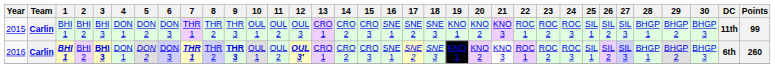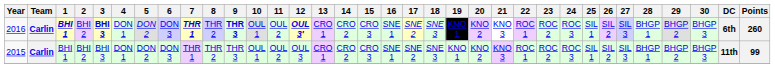 <table class="wikitable" style="text-align:center; font-size:85%">
 <tr>
 <th>Year</th>
 <th>Team</th>
 <th>1</th>
 <th>2</th>
 <th>3</th>
 <th>4</th>
 <th>5</th>
 <th>6</th>
 <th>7</th>
 <th>8</th>
 <th>9</th>
 <th>10</th>
 <th>11</th>
 <th>12</th>
 <th>13</th>
 <th>14</th>
 <th>15</th>
 <th>16</th>
 <th>17</th>
 <th>18</th>
 <th>19</th>
 <th>20</th>
 <th>21</th>
 <th>22</th>
 <th>23</th>
 <th>24</th>
 <th>25</th>
 <th>26</th>
 <th>27</th>
 <th>28</th>
 <th>29</th>
 <th>30</th>
 <th>DC</th>
 <th>Points</th>
 </tr>
 <tr>
+<td><a href='#'>2016</a></td>
+<th><a href='#'>Carlin</a></th>
+<td style="background:#ffffbf"><strong><em><a href='#'>BHI<br>1</a></em></strong><br></td>
+<td style="background:#efcfff"><a href='#'>BHI<br>2</a><br></td>
+<td style="background:#ffffbf"><strong><a href='#'>BHI<br>3</a></strong><br></td>
+<td style="background:#dfffdf"><a href='#'>DON<br>1</a><br></td>
+<td style="background:#dfdfdf"><em><a href='#'>DON<br>2</a></em><br></td>
+<td style="background:#cfcfff"><a href='#'>DON<br>3</a><br></td>
+<td style="background:#ffffbf"><strong><em><a href='#'>THR<br>1</a></em></strong><br></td>
+<td style="background:#cfcfff"><a href='#'>THR<br>2</a><br></td>
+<td style="background:#dfffdf"><strong><a href='#'>THR<br>3</a></strong><br></td>
+<td style="background:#dfdfdf"><a href='#'>OUL<br>1</a><br></td>
+<td style="background:#dfffdf"><a href='#'>OUL<br>2</a><br></td>
+<td style="background:#ffffbf"><strong><em><a href='#'>OUL<br>3</a><strong>'<br></td>
+<td style="background:#efcfff"><a href='#'>CRO<br>1</a><br></td>
+<td style="background:#dfffdf"><a href='#'>CRO<br>2</a><br></td>
+<td style="background:#dfffdf"><a href='#'>CRO<br>3</a><br></td>
+<td style="background:#dfffdf"><a href='#'>SNE<br>1</a><br></td>
+<td style="background:#ffffbf"><em><a href='#'>SNE<br>2</a></em><br></td>
+<td style="background:#dfffdf"><em><a href='#'>SNE<br>3</a></em><br></td>
+<td style="background:#000000; color:#ffffff"></strong><a href='#'>KNO<br>1</a><strong><br></td>
+<td style="background:#efcfff"><a href='#'>KNO<br>2</a><br></td>
+<td style="background:#ffffff"><a href='#'>KNO<br>3</a><br></td>
+<td style="background:#efcfff"><a href='#'>ROC<br>1</a><br></td>
+<td style="background:#dfffdf"><a href='#'>ROC<br>2</a><br></td>
+<td style="background:#dfffdf"><a href='#'>ROC<br>3</a><br></td>
+<td style="background:#dfffdf"><a href='#'>SIL<br>1</a><br></td>
+<td style="background:#efcfff"><a href='#'>SIL<br>2</a><br></td>
+<td style="background:#cfcfff"><a href='#'>SIL<br>3</a><br></td>
+<td style="background:#dfffdf"><a href='#'>BHGP<br>1</a><br></td>
+<td style="background:#dfdfdf"><a href='#'>BHGP<br>2</a><br></td>
+<td style="background:#dfffdf"><a href='#'>BHGP<br>3</a><br></td>
+<th>6th</th>
+<th>260</th>
+</tr>
+<tr>
 <td><a href='#'>2015</a></td>
 <th><a href='#'>Carlin</a></th>
 <td style="background:#DFFFDF;"><a href='#'>BHI<br>1</a><br></td>
 <td style="background:#DFFFDF;"><a href='#'>BHI<br>2</a><br></td>
 <td style="background:#DFFFDF;"><a href='#'>BHI<br>3</a><br></td>
 <td style="background:#DFFFDF;"><a href='#'>DON<br>1</a><br></td>
 <td style="background:#DFFFDF;"><a href='#'>DON<br>2</a><br></td>
 <td style="background:#DFFFDF;"><a href='#'>DON<br>3</a><br></td>
 <td style="background:#EFCFFF;"><a href='#'>THR<br>1</a><br></td>
 <td style="background:#DFFFDF;"><a href='#'>THR<br>2</a><br></td>
 <td style="background:#DFFFDF;"><a href='#'>THR<br>3</a><br></td>
 <td style="background:#DFFFDF;"><a href='#'>OUL<br>1</a><br></td>
 <td style="background:#DFFFDF;"><a href='#'>OUL<br>2</a><br></td>
 <td style="background:#DFFFDF;"><a href='#'>OUL<br>3</a><br></td>
 <td style="background:#EFCFFF;"><a href='#'>CRO<br>1</a><br></td>
 <td style="background:#DFFFDF;"><a href='#'>CRO<br>2</a><br></td>
 <td style="background:#DFFFDF;"><a href='#'>CRO<br>3</a><br></td>
 <td style="background:#DFFFDF;"><a href='#'>SNE<br>1</a><br></td>
 <td style="background:#DFFFDF;"><a href='#'>SNE<br>2</a><br></td>
 <td style="background:#DFFFDF;"><a href='#'>SNE<br>3</a><br></td>
 <td style="background:#DFFFDF;"><a href='#'>KNO<br>1</a><br></td>
 <td style="background:#DFFFDF;"><a href='#'>KNO<br>2</a><br></td>
 <td style="background:#EFCFFF;"><a href='#'>KNO<br>3</a><br></td>
 <td style="background:#DFFFDF;"><a href='#'>ROC<br>1</a><br></td>
 <td style="background:#DFFFDF;"><a href='#'>ROC<br>2</a><br></td>
 <td style="background:#DFFFDF;"><a href='#'>ROC<br>3</a><br></td>
 <td style="background:#DFFFDF;"><a href='#'>SIL<br>1</a><br></td>
 <td style="background:#DFFFDF;"><a href='#'>SIL<br>2</a><br></td>
 <td style="background:#DFFFDF;"><a href='#'>SIL<br>3</a><br></td>
 <td style="background:#DFFFDF;"><a href='#'>BHGP<br>1</a><br></td>
 <td style="background:#DFFFDF;"><a href='#'>BHGP<br>2</a><br></td>
 <td style="background:#DFFFDF;"><a href='#'>BHGP<br>3</a><br></td>
 <th>11th</th>
 <th>99</th>
 </tr>
 <tr>
-<td><a href='#'>2016</a></td>
-<th><a href='#'>Carlin</a></th>
-<td style="background:#ffffbf"><strong><em><a href='#'>BHI<br>1</a></em></strong><br></td>
-<td style="background:#efcfff"><a href='#'>BHI<br>2</a><br></td>
-<td style="background:#ffffbf"><strong><a href='#'>BHI<br>3</a></strong><br></td>
-<td style="background:#dfffdf"><a href='#'>DON<br>1</a><br></td>
-<td style="background:#dfdfdf"><em><a href='#'>DON<br>2</a></em><br></td>
-<td style="background:#cfcfff"><a href='#'>DON<br>3</a><br></td>
-<td style="background:#ffffbf"><strong><em><a href='#'>THR<br>1</a></em></strong><br></td>
-<td style="background:#cfcfff"><a href='#'>THR<br>2</a><br></td>
-<td style="background:#dfffdf"><strong><a href='#'>THR<br>3</a></strong><br></td>
-<td style="background:#dfdfdf"><a href='#'>OUL<br>1</a><br></td>
-<td style="background:#dfffdf"><a href='#'>OUL<br>2</a><br></td>
-<td style="background:#ffffbf"><strong><em><a href='#'>OUL<br>3</a><strong>'<br></td>
-<td style="background:#efcfff"><a href='#'>CRO<br>1</a><br></td>
-<td style="background:#dfffdf"><a href='#'>CRO<br>2</a><br></td>
-<td style="background:#dfffdf"><a href='#'>CRO<br>3</a><br></td>
-<td style="background:#dfffdf"><a href='#'>SNE<br>1</a><br></td>
-<td style="background:#ffffbf"><em><a href='#'>SNE<br>2</a></em><br></td>
-<td style="background:#dfffdf"><em><a href='#'>SNE<br>3</a></em><br></td>
-<td style="background:#000000; color:#ffffff"></strong><a href='#'>KNO<br>1</a><strong><br></td>
-<td style="background:#efcfff"><a href='#'>KNO<br>2</a><br></td>
-<td style="background:#ffffff"><a href='#'>KNO<br>3</a><br></td>
-<td style="background:#efcfff"><a href='#'>ROC<br>1</a><br></td>
-<td style="background:#dfffdf"><a href='#'>ROC<br>2</a><br></td>
-<td style="background:#dfffdf"><a href='#'>ROC<br>3</a><br></td>
-<td style="background:#dfffdf"><a href='#'>SIL<br>1</a><br></td>
-<td style="background:#efcfff"><a href='#'>SIL<br>2</a><br></td>
-<td style="background:#cfcfff"><a href='#'>SIL<br>3</a><br></td>
-<td style="background:#dfffdf"><a href='#'>BHGP<br>1</a><br></td>
-<td style="background:#dfdfdf"><a href='#'>BHGP<br>2</a><br></td>
-<td style="background:#dfffdf"><a href='#'>BHGP<br>3</a><br></td>
-<th>6th</th>
-<th>260</th>
-</tr>
-<tr>
 </tr>
 </table>
